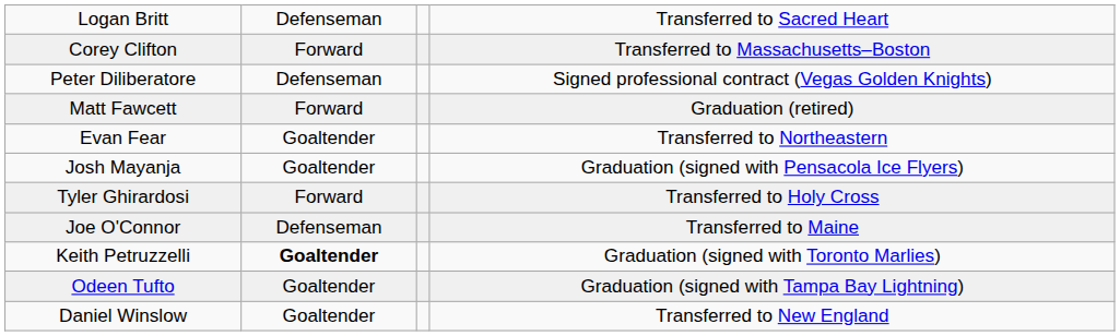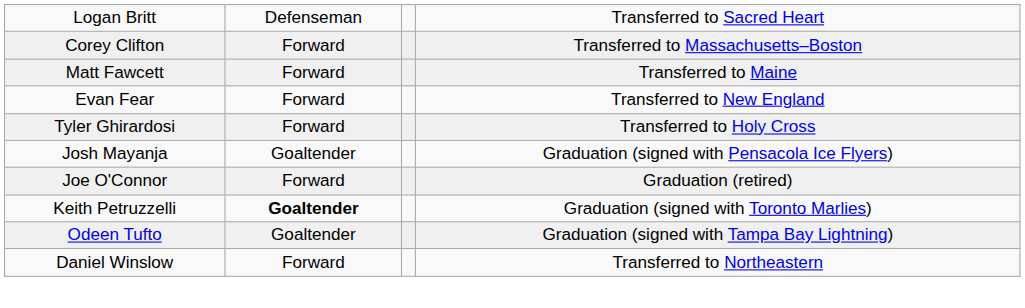 <table class="wikitable" width="60%">
 <tr align="center" bgcolor="">
 <td>Logan Britt</td>
 <td>Defenseman</td>
 <td></td>
 <td>Transferred to <a href='#'>Sacred Heart</a></td>
 </tr>
 <tr align="center" bgcolor="f0f0f0">
 <td>Corey Clifton</td>
 <td>Forward</td>
 <td></td>
 <td>Transferred to <a href='#'>Massachusetts–Boston</a></td>
 </tr>
-<tr align="center" bgcolor="">
-<td>Peter Diliberatore</td>
-<td>Defenseman</td>
-<td></td>
-<td>Signed professional contract (<a href='#'>Vegas Golden Knights</a>)</td>
-</tr>
 <tr align="center" bgcolor="f0f0f0">
 <td>Matt Fawcett</td>
 <td>Forward</td>
 <td></td>
-<td>Graduation (retired)</td>
+<td>Transferred to <a href='#'>Maine</a></td>
 </tr>
 <tr align="center" bgcolor="">
 <td>Evan Fear</td>
-<td>Goaltender</td>
+<td>Forward</td>
 <td></td>
-<td>Transferred to <a href='#'>Northeastern</a></td>
+<td>Transferred to <a href='#'>New England</a></td>
+</tr>
+<tr align="center" bgcolor="f0f0f0">
+<td>Tyler Ghirardosi</td>
+<td>Forward</td>
+<td></td>
+<td>Transferred to <a href='#'>Holy Cross</a></td>
 </tr>
 <tr align="center" bgcolor="">
 <td>Josh Mayanja</td>
 <td>Goaltender</td>
 <td></td>
 <td>Graduation (signed with <a href='#'>Pensacola Ice Flyers</a>)</td>
 </tr>
 <tr align="center" bgcolor="f0f0f0">
-<td>Tyler Ghirardosi</td>
+<td>Joe O'Connor</td>
 <td>Forward</td>
 <td></td>
-<td>Transferred to <a href='#'>Holy Cross</a></td>
-</tr>
-<tr align="center" bgcolor="f0f0f0">
-<td>Joe O'Connor</td>
-<td>Defenseman</td>
-<td></td>
-<td>Transferred to <a href='#'>Maine</a></td>
+<td>Graduation (retired)</td>
 </tr>
 <tr align="center" bgcolor="">
 <td>Keith Petruzzelli</td>
 <td><strong>Goaltender</strong></td>
 <td></td>
 <td>Graduation (signed with <a href='#'>Toronto Marlies</a>)</td>
 </tr>
 <tr align="center" bgcolor="f0f0f0">
 <td><a href='#'>Odeen Tufto</a></td>
 <td>Goaltender</td>
 <td></td>
 <td>Graduation (signed with <a href='#'>Tampa Bay Lightning</a>)</td>
 </tr>
 <tr align="center" bgcolor="">
 <td>Daniel Winslow</td>
-<td>Goaltender</td>
+<td>Forward</td>
 <td></td>
-<td>Transferred to <a href='#'>New England</a></td>
+<td>Transferred to <a href='#'>Northeastern</a></td>
 </tr>
 </table>
